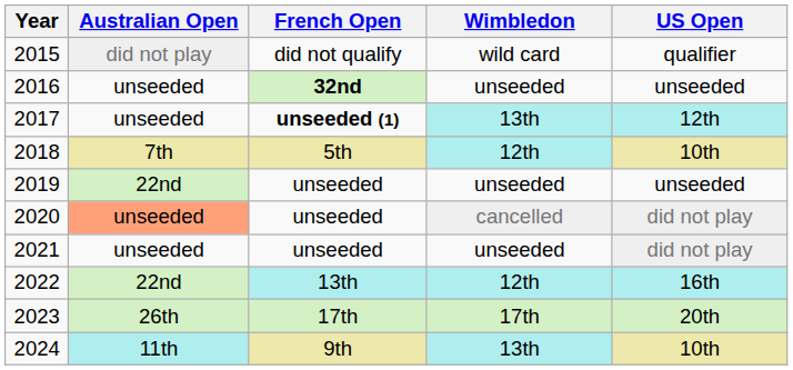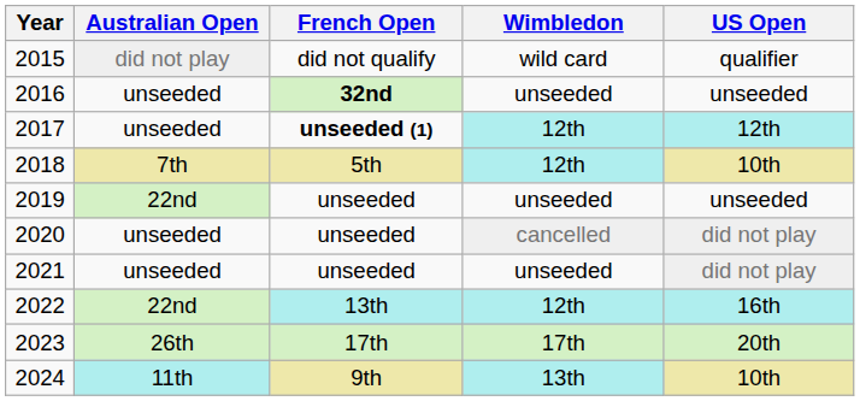 <table class="wikitable" style="text-align:center">
 <tr>
 <th width="50">Year</th>
 <th width="200"><a href='#'>Australian Open</a></th>
 <th width="200"><a href='#'>French Open</a></th>
 <th width="200"><a href='#'>Wimbledon</a></th>
 <th width="200"><a href='#'>US Open</a></th>
 </tr>
 <tr>
 <td>2015</td>
 <td bgcolor="efefef" style="color:#767676">did not play</td>
 <td>did not qualify</td>
 <td>wild card</td>
 <td>qualifier</td>
 </tr>
 <tr>
 <td>2016</td>
 <td>unseeded</td>
 <td bgcolor=#d4f1c5><strong>32nd</strong></td>
 <td>unseeded</td>
 <td>unseeded</td>
 </tr>
 <tr>
 <td>2017</td>
 <td>unseeded</td>
 <td><strong>unseeded <small>(1)</small></strong></td>
-<td bgcolor=#afeeee>13th</td>
+<td bgcolor=#afeeee>12th</td>
 <td bgcolor=#afeeee>12th</td>
 </tr>
 <tr>
 <td>2018</td>
 <td bgcolor="EEE8AA">7th</td>
 <td bgcolor="EEE8AA">5th</td>
 <td bgcolor=#afeeee>12th</td>
 <td bgcolor="EEE8AA">10th</td>
 </tr>
 <tr>
 <td>2019</td>
 <td bgcolor=#d4f1c5>22nd</td>
 <td>unseeded</td>
 <td>unseeded</td>
 <td>unseeded</td>
 </tr>
 <tr>
 <td>2020</td>
-<td style="background: lightsalmon;">unseeded</td>
+<td>unseeded</td>
 <td>unseeded</td>
 <td bgcolor="efefef" style="color:#767676">cancelled</td>
 <td bgcolor="efefef" style="color:#767676">did not play</td>
 </tr>
 <tr>
 <td>2021</td>
 <td>unseeded</td>
 <td>unseeded</td>
 <td>unseeded</td>
 <td bgcolor="efefef" style="color:#767676">did not play</td>
 </tr>
 <tr>
 <td>2022</td>
 <td bgcolor=#d4f1c5>22nd</td>
 <td bgcolor=#afeeee>13th</td>
 <td bgcolor=#afeeee>12th</td>
 <td bgcolor=#afeeee>16th</td>
 </tr>
 <tr>
 <td>2023</td>
 <td bgcolor=#d4f1c5>26th</td>
 <td bgcolor=#d4f1c5>17th</td>
 <td bgcolor=#d4f1c5>17th</td>
 <td bgcolor=#d4f1c5>20th</td>
 </tr>
 <tr>
 <td>2024</td>
 <td bgcolor=#afeeee>11th</td>
 <td bgcolor=#eee8aa>9th</td>
 <td bgcolor=#afeeee>13th</td>
 <td bgcolor=#eee8aa>10th</td>
 </tr>
 </table>
